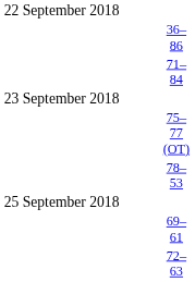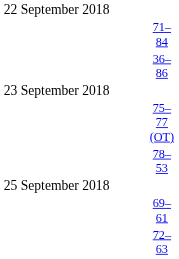 <table style="width:100%;" cellspacing="1">
 <tr>
 <th width=25%></th>
 <th width=2%></th>
 <th width=6%></th>
 <th width=2%></th>
 <th width=25%></th>
 </tr>
 <tr>
 <td>22 September 2018</td>
 </tr>
 <tr style=font-size:90%>
 <td align=right></td>
 <td></td>
-<td align=center><a href='#'>36–86</a></td>
+<td align=center><a href='#'>71–84</a></td>
 <td></td>
 <td></td>
 <td></td>
 </tr>
 <tr style=font-size:90%>
 <td align=right></td>
 <td></td>
-<td align=center><a href='#'>71–84</a></td>
+<td align=center><a href='#'>36–86</a></td>
 <td></td>
 <td></td>
 <td></td>
 </tr>
 <tr>
 <td>23 September 2018</td>
 </tr>
 <tr style=font-size:90%>
 <td align=right></td>
 <td></td>
 <td align=center><a href='#'>75–77 (OT)</a></td>
 <td></td>
 <td></td>
 <td></td>
 </tr>
 <tr style=font-size:90%>
 <td align=right></td>
 <td></td>
 <td align=center><a href='#'>78–53</a></td>
 <td></td>
 <td></td>
 <td></td>
 </tr>
 <tr>
 <td>25 September 2018</td>
 </tr>
 <tr style=font-size:90%>
 <td align=right></td>
 <td></td>
 <td align=center><a href='#'>69–61</a></td>
 <td></td>
 <td></td>
 <td></td>
 </tr>
 <tr style=font-size:90%>
 <td align=right></td>
 <td></td>
 <td align=center><a href='#'>72–63</a></td>
 <td></td>
 <td></td>
 <td></td>
 </tr>
 </table>
